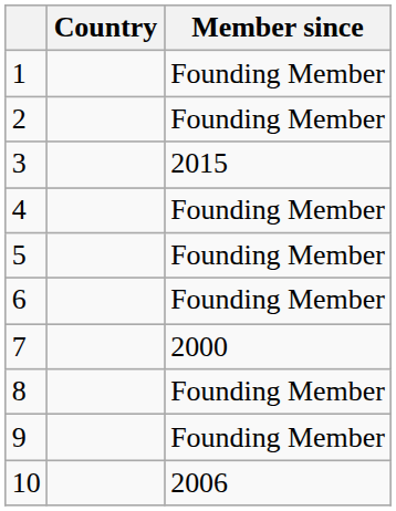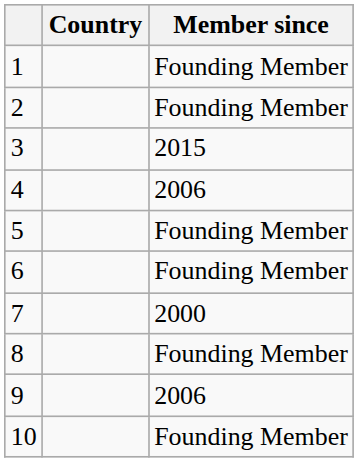 <table class="wikitable sortable">
 <tr>
 <th></th>
 <th>Country</th>
 <th>Member since</th>
 </tr>
 <tr>
 <td>1</td>
 <td></td>
 <td>Founding Member</td>
 </tr>
 <tr>
 <td>2</td>
 <td></td>
 <td>Founding Member</td>
 </tr>
 <tr>
 <td>3</td>
 <td></td>
 <td>2015</td>
 </tr>
 <tr>
 <td>4</td>
 <td></td>
-<td>Founding Member</td>
+<td>2006</td>
 </tr>
 <tr>
 <td>5</td>
 <td></td>
 <td>Founding Member</td>
 </tr>
 <tr>
 <td>6</td>
 <td></td>
 <td>Founding Member</td>
 </tr>
 <tr>
 <td>7</td>
 <td></td>
 <td>2000</td>
 </tr>
 <tr>
 <td>8</td>
 <td></td>
 <td>Founding Member</td>
 </tr>
 <tr>
 <td>9</td>
 <td></td>
-<td>Founding Member</td>
+<td>2006</td>
 </tr>
 <tr>
 <td>10</td>
 <td></td>
-<td>2006</td>
+<td>Founding Member</td>
 </tr>
 </table>
